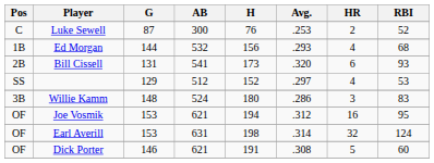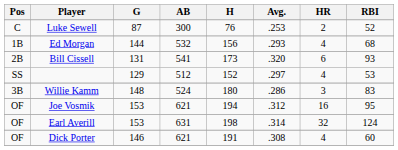 <table class="wikitable sortable">
 <tr>
 <th bgcolor="#DDDDFF" width="5%">Pos</th>
 <th bgcolor="#DDDDFF" width="16%">Player</th>
 <th bgcolor="#DDDDFF" width="9%">G</th>
 <th bgcolor="#DDDDFF" width="9%">AB</th>
 <th bgcolor="#DDDDFF" width="9%">H</th>
 <th bgcolor="#DDDDFF" width="9%">Avg.</th>
 <th bgcolor="#DDDDFF" width="9%">HR</th>
 <th bgcolor="#DDDDFF" width="9%">RBI</th>
 </tr>
 <tr>
 </tr>
 <tr align="center">
 <td>C</td>
 <td><a href='#'>Luke Sewell</a></td>
 <td>87</td>
 <td>300</td>
 <td>76</td>
 <td>.253</td>
 <td>2</td>
 <td>52</td>
 </tr>
 <tr>
 </tr>
 <tr align="center">
 <td>1B</td>
 <td><a href='#'>Ed Morgan</a></td>
 <td>144</td>
 <td>532</td>
 <td>156</td>
 <td>.293</td>
 <td>4</td>
 <td>68</td>
 </tr>
 <tr>
 </tr>
 <tr align="center">
 <td>2B</td>
 <td><a href='#'>Bill Cissell</a></td>
 <td>131</td>
 <td>541</td>
 <td>173</td>
 <td>.320</td>
 <td>6</td>
 <td>93</td>
 </tr>
 <tr align="center">
 <td>SS</td>
 <td></td>
 <td>129</td>
 <td>512</td>
 <td>152</td>
 <td>.297</td>
 <td>4</td>
 <td>53</td>
 </tr>
 <tr>
 </tr>
 <tr align="center">
 <td>3B</td>
 <td><a href='#'>Willie Kamm</a></td>
 <td>148</td>
 <td>524</td>
 <td>180</td>
 <td>.286</td>
 <td>3</td>
 <td>83</td>
 </tr>
 <tr>
 </tr>
 <tr align="center">
 <td>OF</td>
 <td><a href='#'>Joe Vosmik</a></td>
 <td>153</td>
 <td>621</td>
 <td>194</td>
 <td>.312</td>
 <td>16</td>
 <td>95</td>
 </tr>
 <tr>
 </tr>
 <tr align="center">
 <td>OF</td>
 <td><a href='#'>Earl Averill</a></td>
 <td>153</td>
 <td>631</td>
 <td>198</td>
 <td>.314</td>
 <td>32</td>
 <td>124</td>
 </tr>
 <tr>
 </tr>
 <tr align="center">
 <td>OF</td>
 <td><a href='#'>Dick Porter</a></td>
 <td>146</td>
 <td>621</td>
 <td>191</td>
 <td>.308</td>
-<td>5</td>
+<td>4</td>
 <td>60</td>
 </tr>
 <tr align="center">
 </tr>
 </table>
